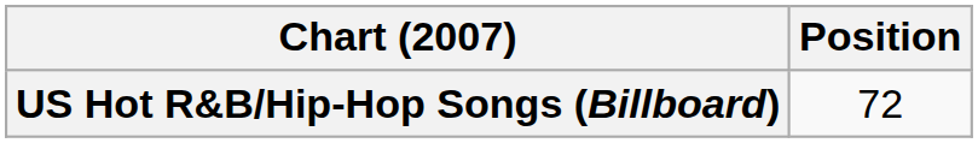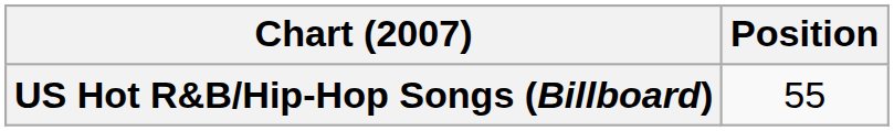 <table class="wikitable plainrowheaders" style="text-align:center">
 <tr>
 <th scope="col">Chart (2007)</th>
 <th scope="col">Position</th>
 </tr>
 <tr>
 <th scope="row">US Hot R&B/Hip-Hop Songs (<em>Billboard</em>)</th>
-<td>72</td>
+<td>55</td>
 </tr>
 </table>
